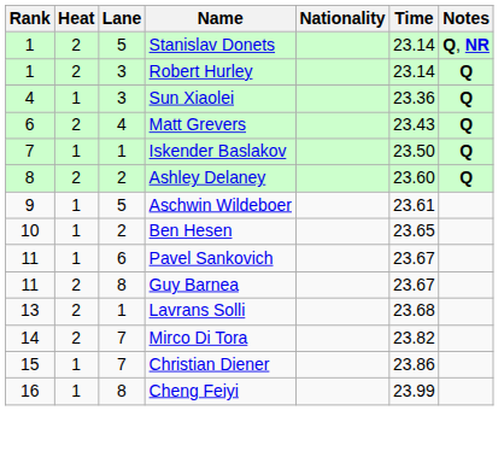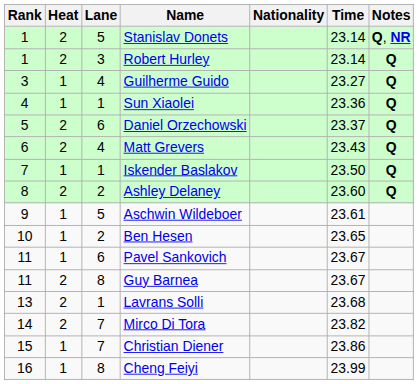 <table class="wikitable sortable" style="text-align:center">
 <tr>
 <th>Rank</th>
 <th>Heat</th>
 <th>Lane</th>
 <th>Name</th>
 <th>Nationality</th>
 <th>Time</th>
 <th>Notes</th>
 </tr>
 <tr bgcolor=ccffcc>
 <td>1</td>
 <td>2</td>
 <td>5</td>
 <td align=left><a href='#'>Stanislav Donets</a></td>
 <td align=left></td>
 <td>23.14</td>
 <td><strong>Q</strong>, <strong><a href='#'>NR</a></strong></td>
 </tr>
 <tr bgcolor=ccffcc>
 <td>1</td>
 <td>2</td>
 <td>3</td>
 <td align=left><a href='#'>Robert Hurley</a></td>
 <td align=left></td>
 <td>23.14</td>
 <td><strong>Q</strong></td>
 </tr>
 <tr bgcolor=ccffcc>
+<td>3</td>
+<td>1</td>
+<td>4</td>
+<td align=left><a href='#'>Guilherme Guido</a></td>
+<td align=left></td>
+<td>23.27</td>
+<td><strong>Q</strong></td>
+</tr>
+<tr bgcolor=ccffcc>
 <td>4</td>
 <td>1</td>
-<td>3</td>
+<td>1</td>
 <td align=left><a href='#'>Sun Xiaolei</a></td>
 <td align=left></td>
 <td>23.36</td>
+<td><strong>Q</strong></td>
+</tr>
+<tr bgcolor=ccffcc>
+<td>5</td>
+<td>2</td>
+<td>6</td>
+<td align=left><a href='#'>Daniel Orzechowski</a></td>
+<td align=left></td>
+<td>23.37</td>
 <td><strong>Q</strong></td>
 </tr>
 <tr bgcolor=ccffcc>
 <td>6</td>
 <td>2</td>
 <td>4</td>
 <td align=left><a href='#'>Matt Grevers</a></td>
 <td align=left></td>
 <td>23.43</td>
 <td><strong>Q</strong></td>
 </tr>
 <tr bgcolor=ccffcc>
 <td>7</td>
 <td>1</td>
 <td>1</td>
 <td align=left><a href='#'>Iskender Baslakov</a></td>
 <td align=left></td>
 <td>23.50</td>
 <td><strong>Q</strong></td>
 </tr>
 <tr bgcolor=ccffcc>
 <td>8</td>
 <td>2</td>
 <td>2</td>
 <td align=left><a href='#'>Ashley Delaney</a></td>
 <td align=left></td>
 <td>23.60</td>
 <td><strong>Q</strong></td>
 </tr>
 <tr>
 <td>9</td>
 <td>1</td>
 <td>5</td>
 <td align=left><a href='#'>Aschwin Wildeboer</a></td>
 <td align=left></td>
 <td>23.61</td>
 <td></td>
 </tr>
 <tr>
 <td>10</td>
 <td>1</td>
 <td>2</td>
 <td align=left><a href='#'>Ben Hesen</a></td>
 <td align=left></td>
 <td>23.65</td>
 <td></td>
 </tr>
 <tr>
 <td>11</td>
 <td>1</td>
 <td>6</td>
 <td align=left><a href='#'>Pavel Sankovich</a></td>
 <td align=left></td>
 <td>23.67</td>
 <td></td>
 </tr>
 <tr>
 <td>11</td>
 <td>2</td>
 <td>8</td>
 <td align=left><a href='#'>Guy Barnea</a></td>
 <td align=left></td>
 <td>23.67</td>
 <td></td>
 </tr>
 <tr>
 <td>13</td>
 <td>2</td>
 <td>1</td>
 <td align=left><a href='#'>Lavrans Solli</a></td>
 <td align=left></td>
 <td>23.68</td>
 <td></td>
 </tr>
 <tr>
 <td>14</td>
 <td>2</td>
 <td>7</td>
 <td align=left><a href='#'>Mirco Di Tora</a></td>
 <td align=left></td>
 <td>23.82</td>
 <td></td>
 </tr>
 <tr>
 <td>15</td>
 <td>1</td>
 <td>7</td>
 <td align=left><a href='#'>Christian Diener</a></td>
 <td align=left></td>
 <td>23.86</td>
 <td></td>
 </tr>
 <tr>
 <td>16</td>
 <td>1</td>
 <td>8</td>
 <td align=left><a href='#'>Cheng Feiyi</a></td>
 <td align=left></td>
 <td>23.99</td>
 <td></td>
 </tr>
 </table>
